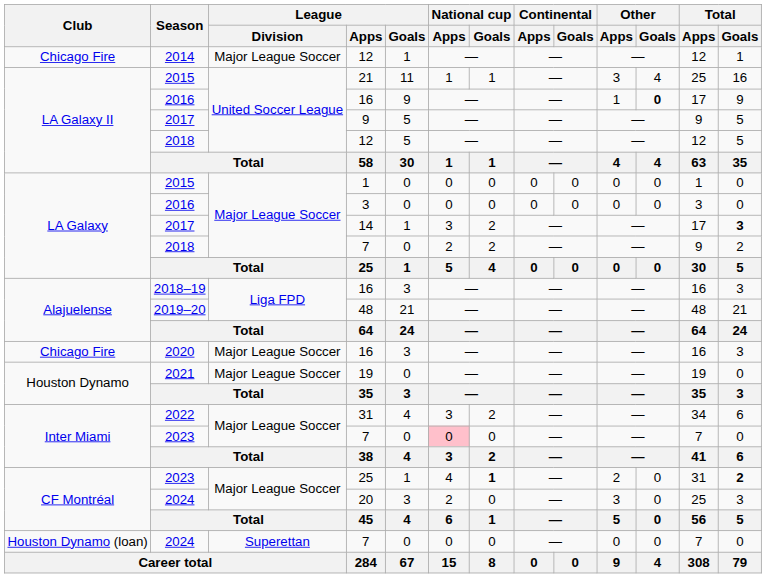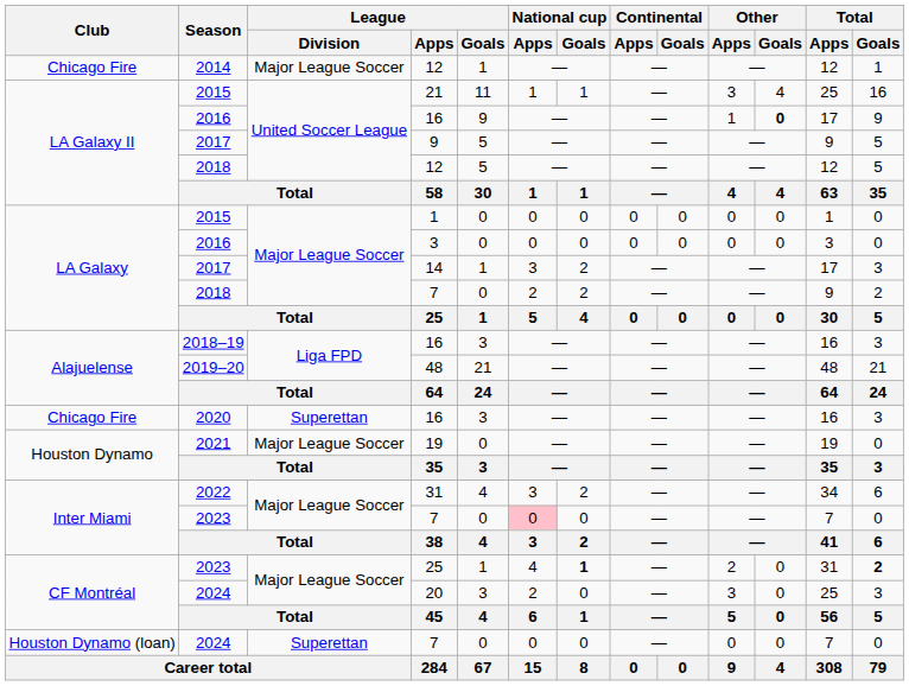 <table class="wikitable" style="text-align:center">
 <tr>
 <th rowspan="2">Club</th>
 <th rowspan="2">Season</th>
 <th colspan="3">League</th>
 <th colspan="2">National cup</th>
 <th colspan="2">Continental</th>
 <th colspan="2">Other</th>
 <th colspan="2">Total</th>
 </tr>
 <tr>
 <th>Division</th>
 <th>Apps</th>
 <th>Goals</th>
 <th>Apps</th>
 <th>Goals</th>
 <th>Apps</th>
 <th>Goals</th>
 <th>Apps</th>
 <th>Goals</th>
 <th>Apps</th>
 <th>Goals</th>
 </tr>
 <tr>
 <td><a href='#'>Chicago Fire</a></td>
 <td><a href='#'>2014</a></td>
 <td>Major League Soccer</td>
 <td>12</td>
 <td>1</td>
 <td colspan="2">—</td>
 <td colspan="2">—</td>
 <td colspan="2">—</td>
 <td>12</td>
 <td>1</td>
 </tr>
 <tr>
 <td rowspan="5"><a href='#'>LA Galaxy II</a></td>
 <td><a href='#'>2015</a></td>
 <td rowspan="4"><a href='#'>United Soccer League</a></td>
 <td>21</td>
 <td>11</td>
 <td>1</td>
 <td>1</td>
 <td colspan="2">—</td>
 <td>3</td>
 <td>4</td>
 <td>25</td>
 <td>16</td>
 </tr>
 <tr>
 <td><a href='#'>2016</a></td>
 <td>16</td>
 <td>9</td>
 <td colspan="2">—</td>
 <td colspan="2">—</td>
 <td>1</td>
 <td><strong>0</strong></td>
 <td>17</td>
 <td>9</td>
 </tr>
 <tr>
 <td><a href='#'>2017</a></td>
 <td>9</td>
 <td>5</td>
 <td colspan="2">—</td>
 <td colspan="2">—</td>
 <td colspan="2">—</td>
 <td>9</td>
 <td>5</td>
 </tr>
 <tr>
 <td><a href='#'>2018</a></td>
 <td>12</td>
 <td>5</td>
 <td colspan="2">—</td>
 <td colspan="2">—</td>
 <td colspan="2">—</td>
 <td>12</td>
 <td>5</td>
 </tr>
 <tr>
 <th colspan="2">Total</th>
 <th>58</th>
 <th>30</th>
 <th>1</th>
 <th>1</th>
 <th colspan="2">—</th>
 <th>4</th>
 <th>4</th>
 <th>63</th>
 <th>35</th>
 </tr>
 <tr>
 <td rowspan="5"><a href='#'>LA Galaxy</a></td>
 <td><a href='#'>2015</a></td>
 <td rowspan="4"><a href='#'>Major League Soccer</a></td>
 <td>1</td>
 <td>0</td>
 <td>0</td>
 <td>0</td>
 <td>0</td>
 <td>0</td>
 <td>0</td>
 <td>0</td>
 <td>1</td>
 <td>0</td>
 </tr>
 <tr>
 <td><a href='#'>2016</a></td>
 <td>3</td>
 <td>0</td>
 <td>0</td>
 <td>0</td>
 <td>0</td>
 <td>0</td>
 <td>0</td>
 <td>0</td>
 <td>3</td>
 <td>0</td>
 </tr>
 <tr>
 <td><a href='#'>2017</a></td>
 <td>14</td>
 <td>1</td>
 <td>3</td>
 <td>2</td>
 <td colspan="2">—</td>
 <td colspan="2">—</td>
 <td>17</td>
-<td><strong>3</strong></td>
+<td>3</td>
 </tr>
 <tr>
 <td><a href='#'>2018</a></td>
 <td>7</td>
 <td>0</td>
 <td>2</td>
 <td>2</td>
 <td colspan="2">—</td>
 <td colspan="2">—</td>
 <td>9</td>
 <td>2</td>
 </tr>
 <tr>
 <th colspan="2">Total</th>
 <th>25</th>
 <th>1</th>
 <th>5</th>
 <th>4</th>
 <th>0</th>
 <th>0</th>
 <th>0</th>
 <th>0</th>
 <th>30</th>
 <th>5</th>
 </tr>
 <tr>
 <td rowspan="3"><a href='#'>Alajuelense</a></td>
 <td><a href='#'>2018–19</a></td>
 <td rowspan="2"><a href='#'>Liga FPD</a></td>
 <td>16</td>
 <td>3</td>
 <td colspan="2">—</td>
 <td colspan="2">—</td>
 <td colspan="2">—</td>
 <td>16</td>
 <td>3</td>
 </tr>
 <tr>
 <td><a href='#'>2019–20</a></td>
 <td>48</td>
 <td>21</td>
 <td colspan="2">—</td>
 <td colspan="2">—</td>
 <td colspan="2">—</td>
 <td>48</td>
 <td>21</td>
 </tr>
 <tr>
 <th colspan="2">Total</th>
 <th>64</th>
 <th>24</th>
 <th colspan="2">—</th>
 <th colspan="2">—</th>
 <th colspan="2">—</th>
 <th>64</th>
 <th>24</th>
 </tr>
 <tr>
 <td><a href='#'>Chicago Fire</a></td>
 <td><a href='#'>2020</a></td>
-<td>Major League Soccer</td>
+<td><a href='#'>Superettan</a></td>
 <td>16</td>
 <td>3</td>
 <td colspan="2">—</td>
 <td colspan="2">—</td>
 <td colspan="2">—</td>
 <td>16</td>
 <td>3</td>
 </tr>
 <tr>
 <td rowspan="2">Houston Dynamo</td>
 <td><a href='#'>2021</a></td>
 <td>Major League Soccer</td>
 <td>19</td>
 <td>0</td>
 <td colspan="2">—</td>
 <td colspan="2">—</td>
 <td colspan="2">—</td>
 <td>19</td>
 <td>0</td>
 </tr>
 <tr>
 <th colspan="2">Total</th>
 <th>35</th>
 <th>3</th>
 <th colspan="2">—</th>
 <th colspan="2">—</th>
 <th colspan="2">—</th>
 <th>35</th>
 <th>3</th>
 </tr>
 <tr>
 <td rowspan="3"><a href='#'>Inter Miami</a></td>
 <td><a href='#'>2022</a></td>
 <td rowspan="2">Major League Soccer</td>
 <td>31</td>
 <td>4</td>
 <td>3</td>
 <td>2</td>
 <td colspan="2">—</td>
 <td colspan="2">—</td>
 <td>34</td>
 <td>6</td>
 </tr>
 <tr>
 <td><a href='#'>2023</a></td>
 <td>7</td>
 <td>0</td>
 <td style="background: pink;">0</td>
 <td>0</td>
 <td colspan="2">—</td>
 <td colspan="2">—</td>
 <td>7</td>
 <td>0</td>
 </tr>
 <tr>
 <th colspan="2">Total</th>
 <th>38</th>
 <th>4</th>
 <th>3</th>
 <th>2</th>
 <th colspan="2">—</th>
 <th colspan="2">—</th>
 <th>41</th>
 <th>6</th>
 </tr>
 <tr>
 <td rowspan="3"><a href='#'>CF Montréal</a></td>
 <td><a href='#'>2023</a></td>
 <td rowspan="2">Major League Soccer</td>
 <td>25</td>
 <td>1</td>
 <td>4</td>
 <td><strong>1</strong></td>
 <td colspan="2">—</td>
 <td>2</td>
 <td>0</td>
 <td>31</td>
 <td><strong>2</strong></td>
 </tr>
 <tr>
 <td><a href='#'>2024</a></td>
 <td>20</td>
 <td>3</td>
 <td>2</td>
 <td>0</td>
 <td colspan="2">—</td>
 <td>3</td>
 <td>0</td>
 <td>25</td>
 <td>3</td>
 </tr>
 <tr>
 <th colspan="2">Total</th>
 <th>45</th>
 <th>4</th>
 <th>6</th>
 <th>1</th>
 <th colspan="2">—</th>
 <th>5</th>
 <th>0</th>
 <th>56</th>
 <th>5</th>
 </tr>
 <tr>
 <td><a href='#'>Houston Dynamo</a> (loan)</td>
 <td><a href='#'>2024</a></td>
 <td><a href='#'>Superettan</a></td>
 <td>7</td>
 <td>0</td>
 <td>0</td>
 <td>0</td>
 <td colspan="2">—</td>
 <td>0</td>
 <td>0</td>
 <td>7</td>
 <td>0</td>
 </tr>
 <tr>
 <th colspan="3">Career total</th>
 <th>284</th>
 <th>67</th>
 <th>15</th>
 <th>8</th>
 <th>0</th>
 <th>0</th>
 <th>9</th>
 <th>4</th>
 <th>308</th>
 <th>79</th>
 </tr>
 </table>
